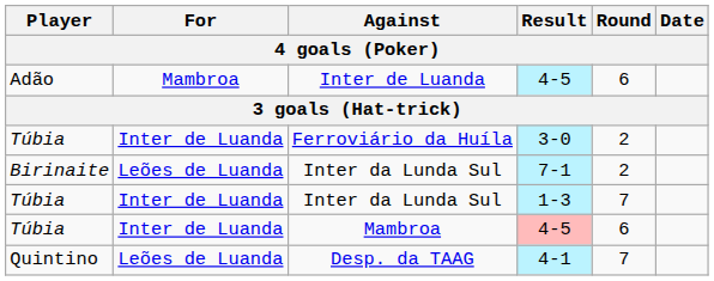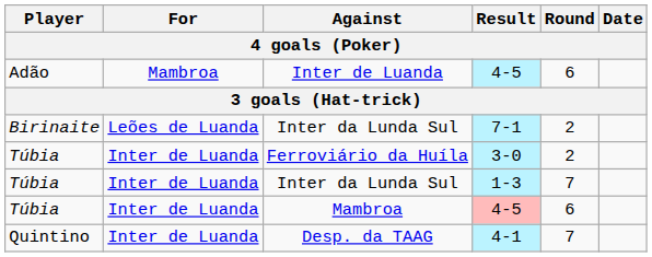 <table class="wikitable" style="text-align:center">
 <tr>
 <th>Player</th>
 <th>For</th>
 <th>Against</th>
 <th>Result</th>
 <th>Round</th>
 <th>Date</th>
 </tr>
 <tr>
 <th colspan=6>4 goals (Poker)</th>
 </tr>
 <tr>
 <td align="left"> Adão</td>
 <td><a href='#'>Mambroa</a></td>
 <td><a href='#'>Inter de Luanda</a></td>
 <td style="background:#bbf3ff;">4-5</td>
 <td>6</td>
 <td></td>
 </tr>
 <tr>
 <th colspan=6>3 goals (Hat-trick)</th>
 </tr>
 <tr>
+<td align="left"> <em>Birinaite</em></td>
+<td><a href='#'>Leões de Luanda</a></td>
+<td>Inter da Lunda Sul</td>
+<td style="background:#bbf3ff;">7-1</td>
+<td>2</td>
+<td></td>
+</tr>
+<tr>
 <td align="left"> <em>Túbia</em></td>
 <td><a href='#'>Inter de Luanda</a></td>
 <td><a href='#'>Ferroviário da Huíla</a></td>
 <td style="background:#bbf3ff;">3-0</td>
-<td>2</td>
-<td></td>
-</tr>
-<tr>
-<td align="left"> <em>Birinaite</em></td>
-<td><a href='#'>Leões de Luanda</a></td>
-<td>Inter da Lunda Sul</td>
-<td style="background:#bbf3ff;">7-1</td>
 <td>2</td>
 <td></td>
 </tr>
 <tr>
 <td align="left"> <em>Túbia</em></td>
 <td><a href='#'>Inter de Luanda</a></td>
 <td>Inter da Lunda Sul</td>
 <td style="background:#bbf3ff;">1-3</td>
 <td>7</td>
 <td></td>
 </tr>
 <tr>
 <td align="left"> <em>Túbia</em></td>
 <td><a href='#'>Inter de Luanda</a></td>
 <td><a href='#'>Mambroa</a></td>
 <td style="background:#ffbbbb;">4-5</td>
 <td>6</td>
 <td></td>
 </tr>
 <tr>
 <td align="left"> Quintino</td>
-<td><a href='#'>Leões de Luanda</a></td>
+<td><a href='#'>Inter de Luanda</a></td>
 <td><a href='#'>Desp. da TAAG</a></td>
 <td style="background:#bbf3ff;">4-1</td>
 <td>7</td>
 <td></td>
 </tr>
 </table>
